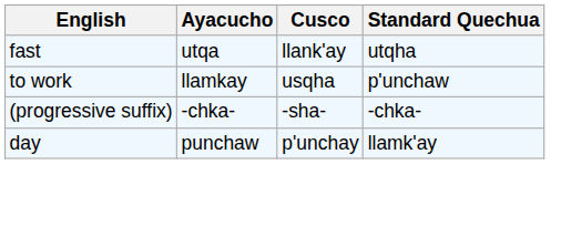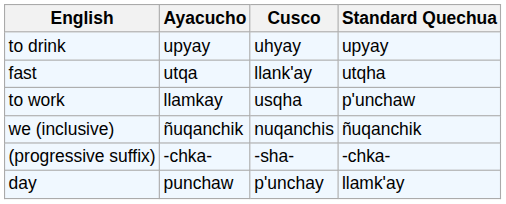 <table class="wikitable">
 <tr>
 <th>English</th>
 <th>Ayacucho</th>
 <th>Cusco</th>
 <th>Standard Quechua</th>
+</tr>
+<tr style="background:#f0f8ff;">
+<td>to drink</td>
+<td>upyay</td>
+<td>uhyay</td>
+<td>upyay</td>
 </tr>
 <tr style="background:#f0f8ff;">
 <td>fast</td>
 <td>utqa</td>
 <td>llank'ay</td>
 <td>utqha</td>
 </tr>
 <tr style="background:#f0f8ff;">
 <td>to work</td>
 <td>llamkay</td>
 <td>usqha</td>
 <td>p'unchaw</td>
 </tr>
 <tr style="background:#f0f8ff;">
+<td>we (inclusive)</td>
+<td>ñuqanchik</td>
+<td>nuqanchis</td>
+<td>ñuqanchik</td>
+</tr>
+<tr style="background:#f0f8ff;">
 <td>(progressive suffix)</td>
 <td>-chka-</td>
 <td>-sha-</td>
 <td>-chka-</td>
 </tr>
 <tr style="background:#f0f8ff;">
 <td>day</td>
 <td>punchaw</td>
 <td>p'unchay</td>
 <td>llamk'ay</td>
 </tr>
 </table>
